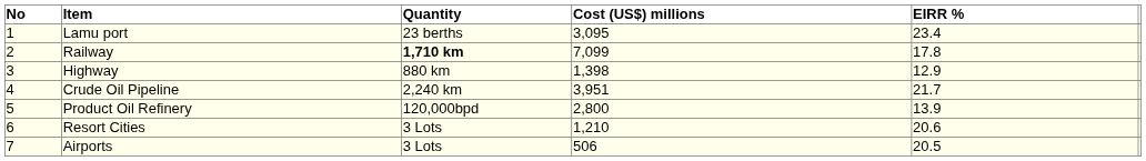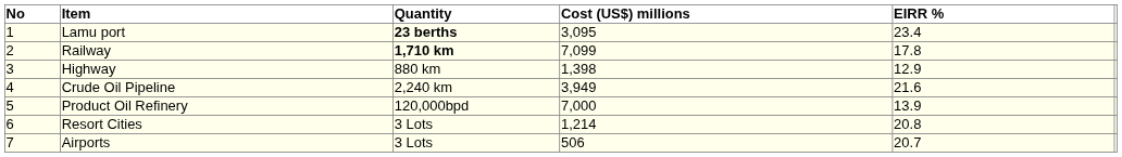 <table border=1 style="border-collapse: collapse">
 <tr align=left>
 <th style="width:5%;">No</th>
 <th style="width:30%;">Item</th>
 <th style="width:15%;">Quantity</th>
 <th style="width:30%;">Cost (US$) millions</th>
 <th style="width:30%;">EIRR %</th>
 </tr>
 <tr style="vertical-align:top; background:#ffffec;">
 <td>1</td>
 <td>Lamu port</td>
-<td>23 berths</td>
+<td><strong>23 berths</strong></td>
 <td>3,095</td>
 <td>23.4</td>
 <td></td>
 </tr>
 <tr style="vertical-align:top; background:#ffffec;">
 <td>2</td>
 <td>Railway</td>
 <td><strong>1,710 km</strong></td>
 <td>7,099</td>
 <td>17.8</td>
 <td></td>
 </tr>
 <tr style="vertical-align:top; background:#ffffec;">
 <td>3</td>
 <td>Highway</td>
 <td>880 km</td>
 <td>1,398</td>
 <td>12.9</td>
 <td></td>
 </tr>
 <tr style="vertical-align:top; background:#ffffec;">
 <td>4</td>
 <td>Crude Oil Pipeline</td>
 <td>2,240 km</td>
-<td>3,951</td>
-<td>21.7</td>
+<td>3,949</td>
+<td>21.6</td>
 <td></td>
 </tr>
 <tr style="vertical-align:top; background:#ffffec;">
 <td>5</td>
 <td>Product Oil Refinery</td>
 <td>120,000bpd</td>
-<td>2,800</td>
+<td>7,000</td>
 <td>13.9</td>
 <td></td>
 </tr>
 <tr style="vertical-align:top; background:#ffffec;">
 <td>6</td>
 <td>Resort Cities</td>
 <td>3 Lots</td>
-<td>1,210</td>
-<td>20.6</td>
+<td>1,214</td>
+<td>20.8</td>
 <td></td>
 </tr>
 <tr style="vertical-align:top; background:#ffffec;">
 <td>7</td>
 <td>Airports</td>
 <td>3 Lots</td>
 <td>506</td>
-<td>20.5</td>
+<td>20.7</td>
 <td></td>
 </tr>
 </table>
